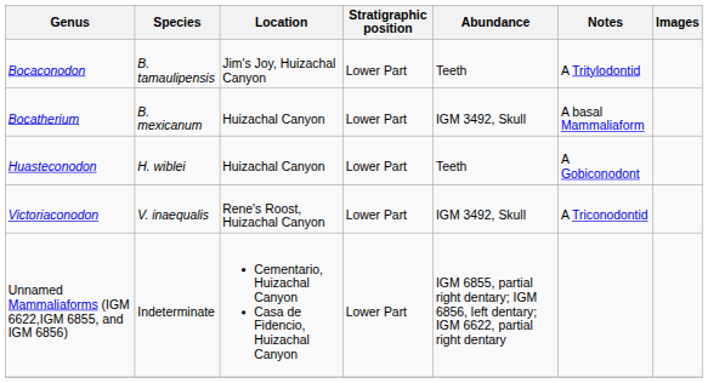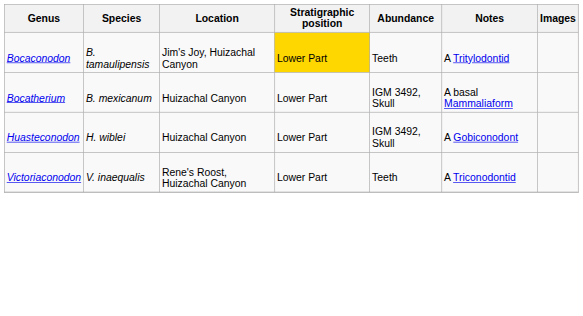 <table class="wikitable" align="center" width="100%">
 <tr>
 <th>Genus</th>
 <th>Species</th>
 <th>Location</th>
 <th>Stratigraphic position</th>
 <th>Abundance</th>
 <th>Notes</th>
 <th>Images</th>
 </tr>
 <tr>
 <td><br><em><a href='#'>Bocaconodon</a></em></td>
 <td><br><em>B. tamaulipensis</em></td>
 <td><br>Jim's Joy, Huizachal Canyon</td>
-<td><br>Lower Part</td>
+<td style="background: gold;"><br>Lower Part</td>
 <td><br>Teeth</td>
 <td><br>A <a href='#'>Tritylodontid</a></td>
 <td></td>
 </tr>
 <tr>
 <td><br><em><a href='#'>Bocatherium</a></em></td>
 <td><br><em>B. mexicanum</em></td>
 <td><br>Huizachal Canyon</td>
 <td><br>Lower Part</td>
 <td><br>IGM 3492, Skull</td>
 <td><br>A basal <a href='#'>Mammaliaform</a></td>
 <td><br></td>
 </tr>
 <tr>
 <td><br><em><a href='#'>Huasteconodon</a></em></td>
 <td><br><em>H. wiblei</em></td>
 <td><br>Huizachal Canyon</td>
 <td><br>Lower Part</td>
-<td><br>Teeth</td>
+<td><br>IGM 3492, Skull</td>
 <td><br>A <a href='#'>Gobiconodont</a></td>
 <td></td>
 </tr>
 <tr>
 <td><br><em><a href='#'>Victoriaconodon</a></em></td>
 <td><br><em>V. inaequalis</em></td>
 <td><br>Rene's Roost, Huizachal Canyon</td>
 <td><br>Lower Part</td>
-<td><br>IGM 3492, Skull</td>
+<td><br>Teeth</td>
 <td><br>A <a href='#'>Triconodontid</a></td>
-<td></td>
-</tr>
-<tr>
-<td><br>Unnamed <a href='#'>Mammaliaforms</a> (IGM 6622,IGM 6855, and IGM 6856)</td>
-<td><br>Indeterminate</td>
-<td><br><ul><li>Cementario, Huizachal Canyon</li><li>Casa de Fidencio, Huizachal Canyon</li></ul></td>
-<td><br>Lower Part</td>
-<td><br>IGM 6855, partial right dentary; IGM 6856, left dentary; IGM 6622, partial right dentary</td>
-<td></td>
 <td></td>
 </tr>
 <tr>
 </tr>
 </table>
